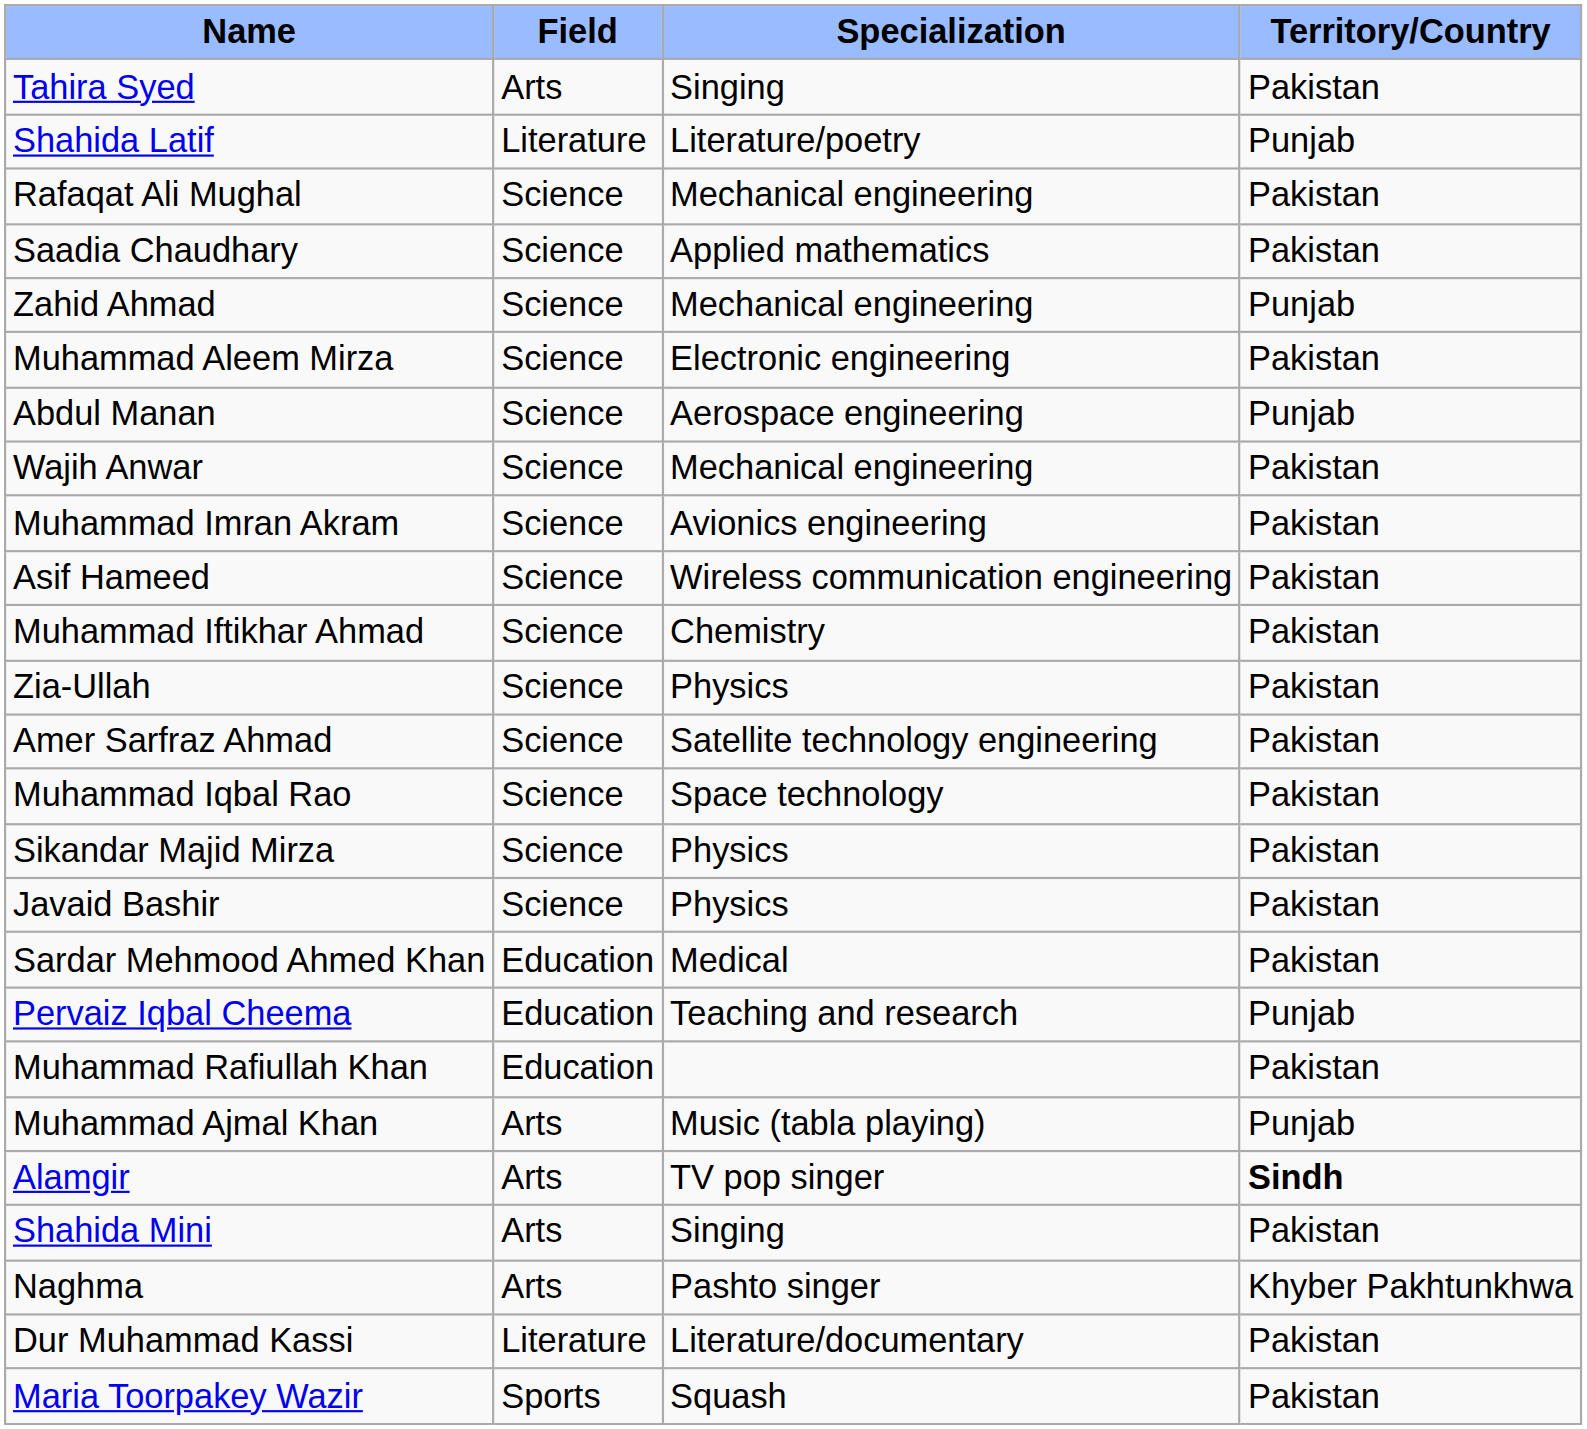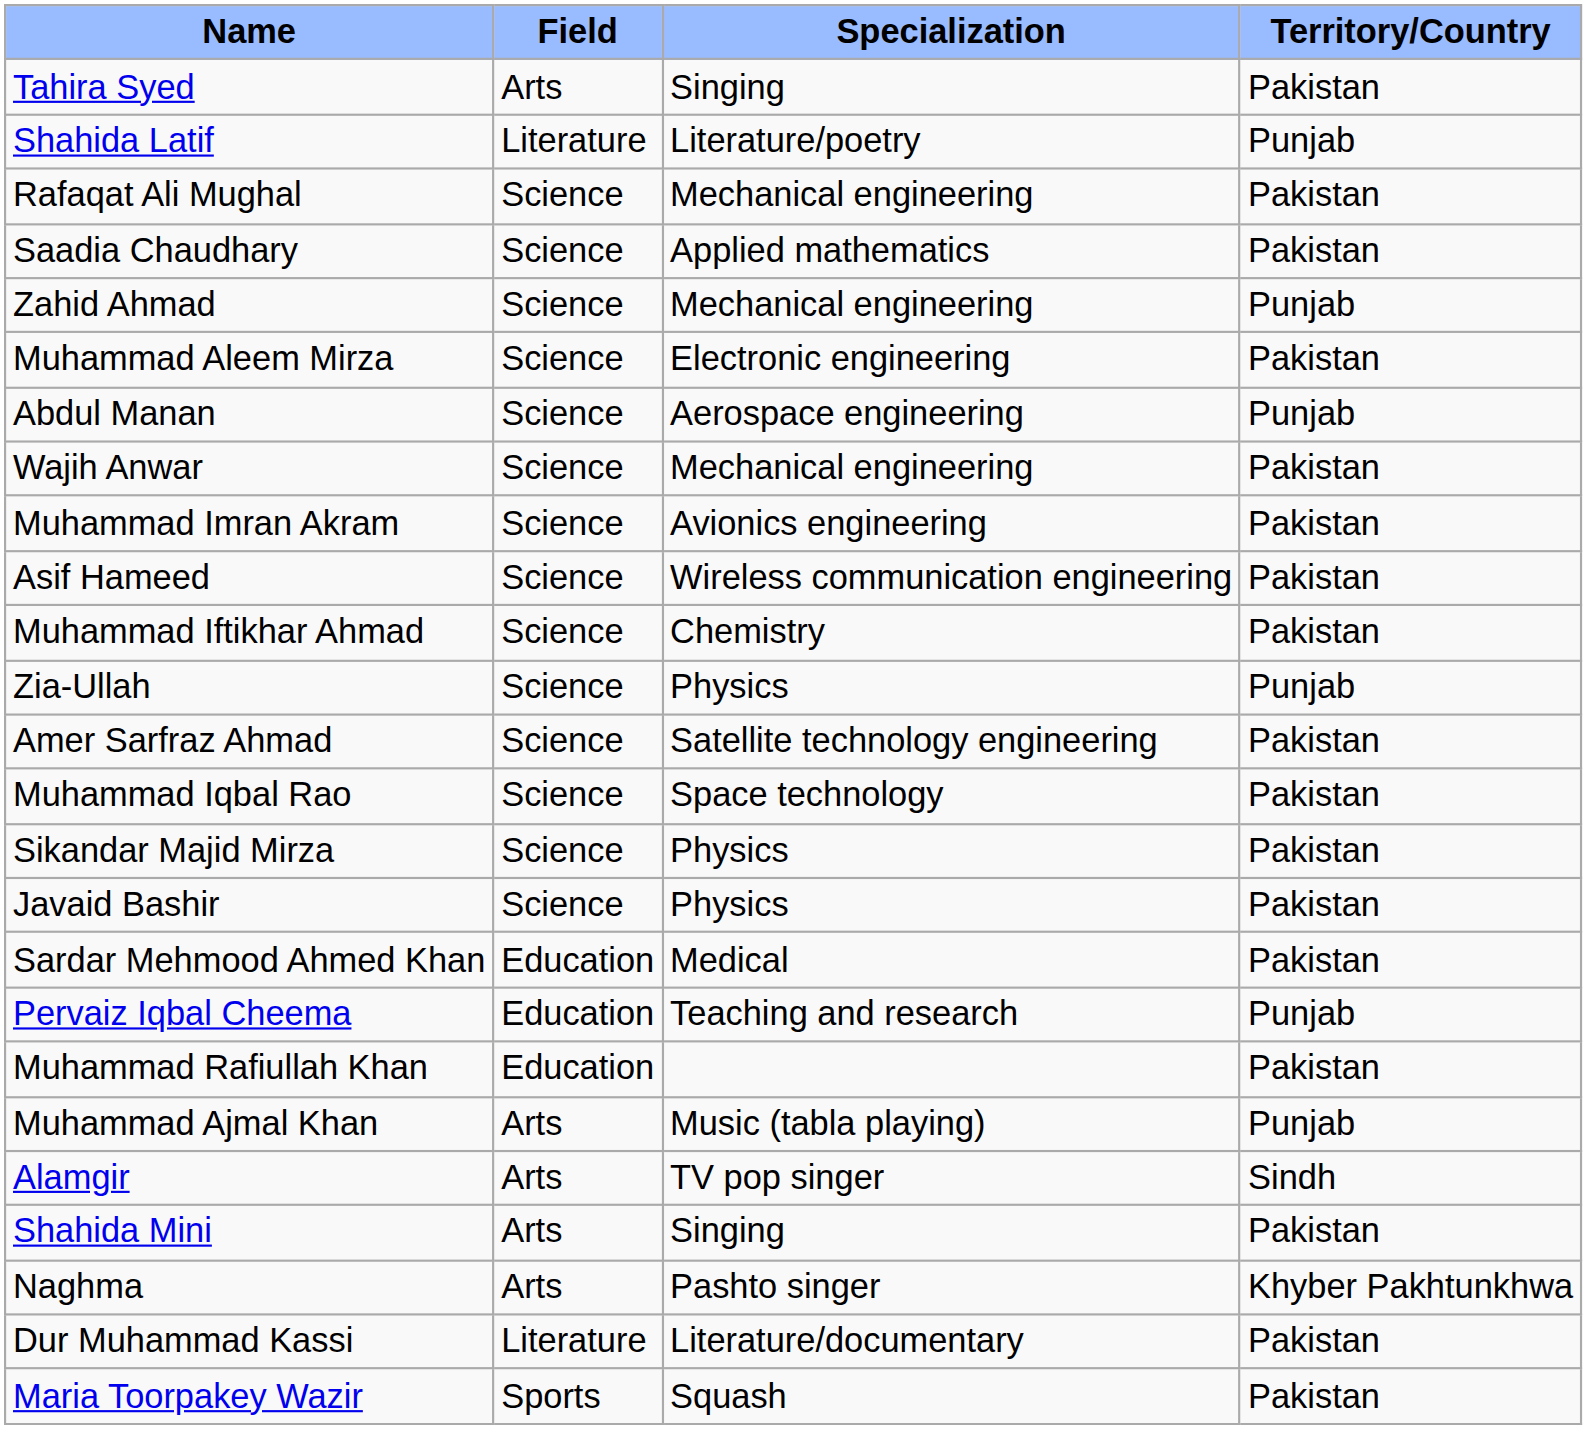 <table class="wikitable">
 <tr>
 <th style="background:#9BF"><span>Name</span></th>
 <th style="background:#9BF"><span>Field</span></th>
 <th style="background:#9BF"><span>Specialization</span></th>
 <th style="background:#9BF"><span>Territory/Country</span></th>
 </tr>
 <tr>
 <td><a href='#'>Tahira Syed</a></td>
 <td>Arts</td>
 <td>Singing</td>
 <td>Pakistan</td>
 </tr>
 <tr>
 <td><a href='#'>Shahida Latif</a></td>
 <td>Literature</td>
 <td>Literature/poetry</td>
 <td>Punjab</td>
 </tr>
 <tr>
 <td>Rafaqat Ali Mughal</td>
 <td>Science</td>
 <td>Mechanical engineering</td>
 <td>Pakistan</td>
 </tr>
 <tr>
 <td>Saadia Chaudhary</td>
 <td>Science</td>
 <td>Applied mathematics</td>
 <td>Pakistan</td>
 </tr>
 <tr>
 <td>Zahid Ahmad</td>
 <td>Science</td>
 <td>Mechanical engineering</td>
 <td>Punjab</td>
 </tr>
 <tr>
 <td>Muhammad Aleem Mirza</td>
 <td>Science</td>
 <td>Electronic engineering</td>
 <td>Pakistan</td>
 </tr>
 <tr>
 <td>Abdul Manan</td>
 <td>Science</td>
 <td>Aerospace engineering</td>
 <td>Punjab</td>
 </tr>
 <tr>
 <td>Wajih Anwar</td>
 <td>Science</td>
 <td>Mechanical engineering</td>
 <td>Pakistan</td>
 </tr>
 <tr>
 <td>Muhammad Imran Akram</td>
 <td>Science</td>
 <td>Avionics engineering</td>
 <td>Pakistan</td>
 </tr>
 <tr>
 <td>Asif Hameed</td>
 <td>Science</td>
 <td>Wireless communication engineering</td>
 <td>Pakistan</td>
 </tr>
 <tr>
 <td>Muhammad Iftikhar Ahmad</td>
 <td>Science</td>
 <td>Chemistry</td>
 <td>Pakistan</td>
 </tr>
 <tr>
 <td>Zia-Ullah</td>
 <td>Science</td>
 <td>Physics</td>
-<td>Pakistan</td>
+<td>Punjab</td>
 </tr>
 <tr>
 <td>Amer Sarfraz Ahmad</td>
 <td>Science</td>
 <td>Satellite technology engineering</td>
 <td>Pakistan</td>
 </tr>
 <tr>
 <td>Muhammad Iqbal Rao</td>
 <td>Science</td>
 <td>Space technology</td>
 <td>Pakistan</td>
 </tr>
 <tr>
 <td>Sikandar Majid Mirza</td>
 <td>Science</td>
 <td>Physics</td>
 <td>Pakistan</td>
 </tr>
 <tr>
 <td>Javaid Bashir</td>
 <td>Science</td>
 <td>Physics</td>
 <td>Pakistan</td>
 </tr>
 <tr>
 <td>Sardar Mehmood Ahmed Khan</td>
 <td>Education</td>
 <td>Medical</td>
 <td>Pakistan</td>
 </tr>
 <tr>
 <td><a href='#'>Pervaiz Iqbal Cheema</a></td>
 <td>Education</td>
 <td>Teaching and research</td>
 <td>Punjab</td>
 </tr>
 <tr>
 <td>Muhammad Rafiullah Khan</td>
 <td>Education</td>
 <td></td>
 <td>Pakistan</td>
 </tr>
 <tr>
 <td>Muhammad Ajmal Khan</td>
 <td>Arts</td>
 <td>Music (tabla playing)</td>
 <td>Punjab</td>
 </tr>
 <tr>
 <td><a href='#'>Alamgir</a></td>
 <td>Arts</td>
 <td>TV pop singer</td>
-<td><strong>Sindh</strong></td>
+<td>Sindh</td>
 </tr>
 <tr>
 <td><a href='#'>Shahida Mini</a></td>
 <td>Arts</td>
 <td>Singing</td>
 <td>Pakistan</td>
 </tr>
 <tr>
 <td>Naghma</td>
 <td>Arts</td>
 <td>Pashto singer</td>
 <td>Khyber Pakhtunkhwa</td>
 </tr>
 <tr>
 <td>Dur Muhammad Kassi</td>
 <td>Literature</td>
 <td>Literature/documentary</td>
 <td>Pakistan</td>
 </tr>
 <tr>
 <td><a href='#'>Maria Toorpakey Wazir</a></td>
 <td>Sports</td>
 <td>Squash</td>
 <td>Pakistan</td>
 </tr>
 </table>
